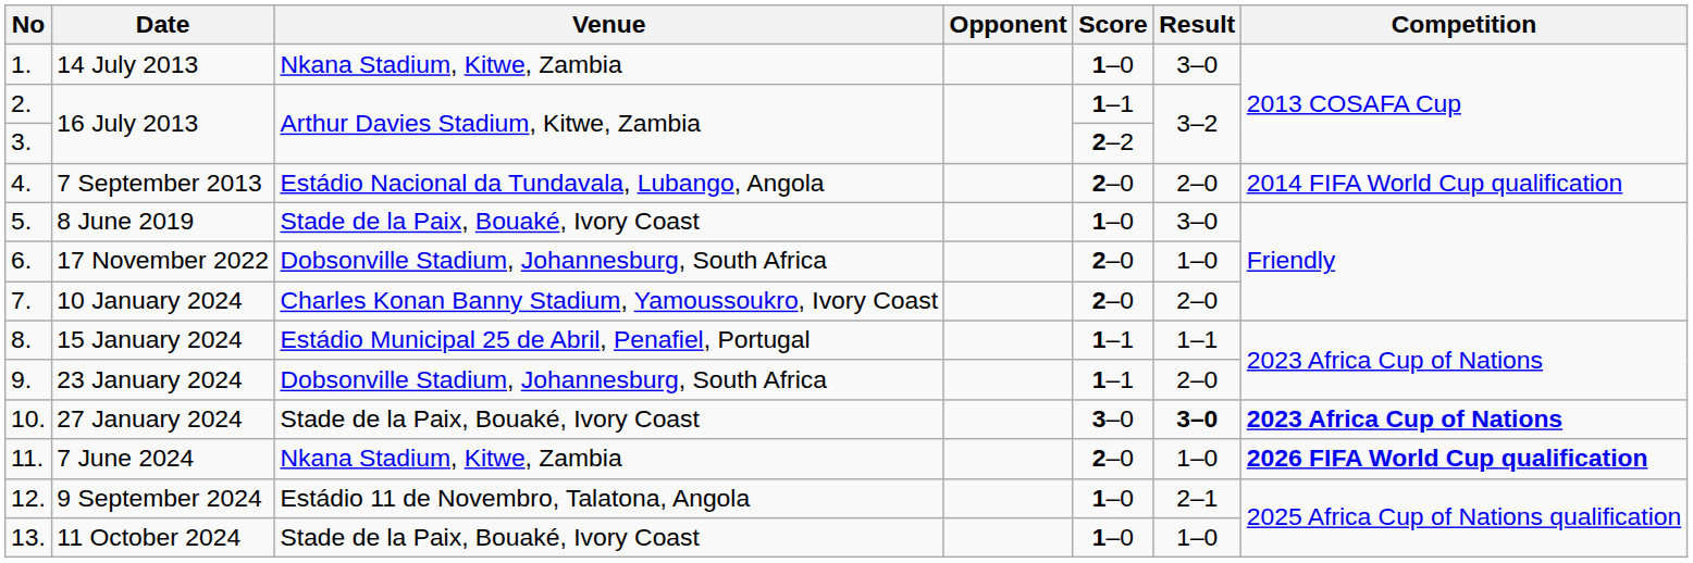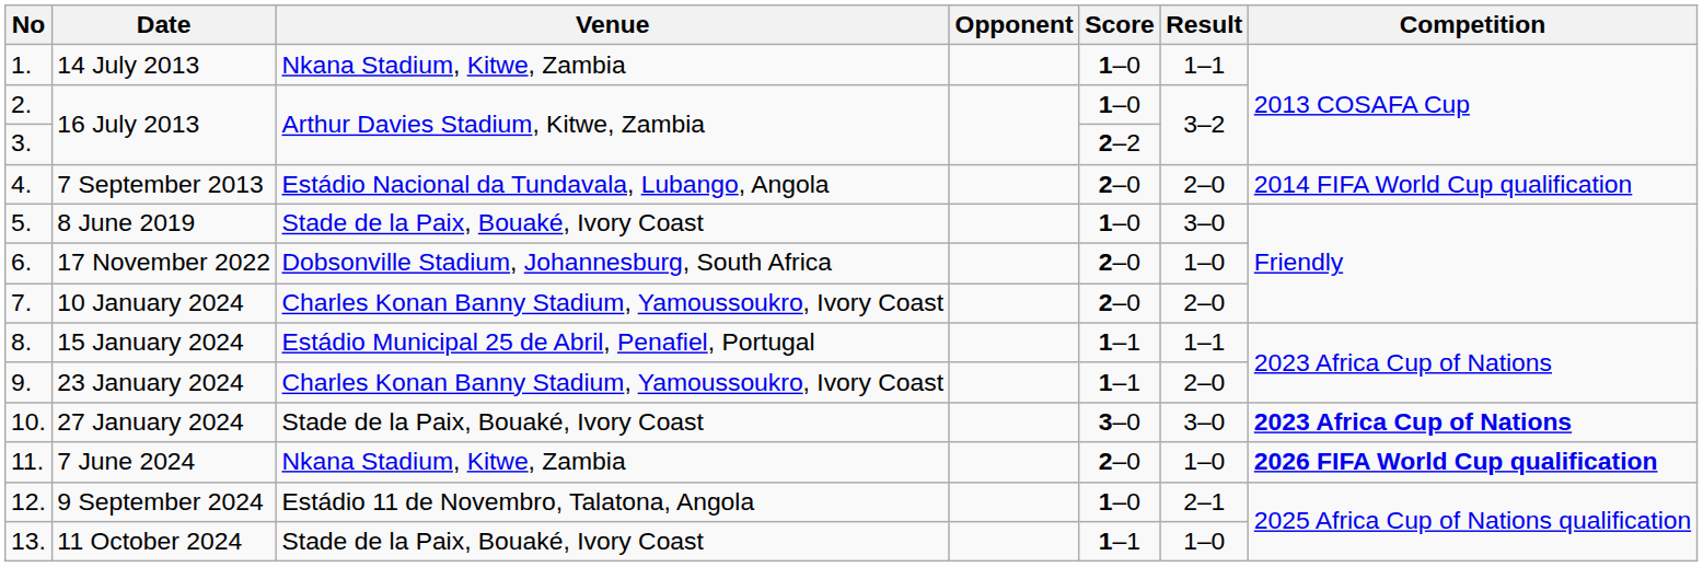 <table class="wikitable" style="font-size:100%;">
 <tr>
 <th>No</th>
 <th>Date</th>
 <th>Venue</th>
 <th>Opponent</th>
 <th>Score</th>
 <th>Result</th>
 <th>Competition</th>
 </tr>
 <tr>
 <td>1.</td>
 <td>14 July 2013</td>
 <td><a href='#'>Nkana Stadium</a>, <a href='#'>Kitwe</a>, Zambia</td>
 <td></td>
 <td align=center><strong>1</strong>–0</td>
-<td align=center>3–0</td>
+<td align=center>1–1 </td>
 <td rowspan=3><a href='#'>2013 COSAFA Cup</a></td>
 </tr>
 <tr>
 <td>2.</td>
 <td rowspan="2">16 July 2013</td>
 <td rowspan="2"><a href='#'>Arthur Davies Stadium</a>, Kitwe, Zambia</td>
 <td rowspan="2"></td>
-<td align=center><strong>1</strong>–1</td>
+<td align=center><strong>1</strong>–0</td>
 <td rowspan="2" style="text-align:center">3–2</td>
 </tr>
 <tr>
 <td>3.</td>
 <td align=center><strong>2</strong>–2</td>
 </tr>
 <tr>
 <td>4.</td>
 <td>7 September 2013</td>
 <td><a href='#'>Estádio Nacional da Tundavala</a>, <a href='#'>Lubango</a>, Angola</td>
 <td></td>
 <td align=center><strong>2</strong>–0</td>
 <td align=center>2–0</td>
 <td><a href='#'>2014 FIFA World Cup qualification</a></td>
 </tr>
 <tr>
 <td>5.</td>
 <td>8 June 2019</td>
 <td><a href='#'>Stade de la Paix</a>, <a href='#'>Bouaké</a>, Ivory Coast</td>
 <td></td>
 <td align=center><strong>1</strong>–0</td>
 <td align=center>3–0</td>
 <td rowspan=3><a href='#'>Friendly</a></td>
 </tr>
 <tr>
 <td>6.</td>
 <td>17 November 2022</td>
 <td><a href='#'>Dobsonville Stadium</a>, <a href='#'>Johannesburg</a>, South Africa</td>
 <td></td>
 <td align=center><strong>2</strong>–0</td>
 <td align=center>1–0</td>
 </tr>
 <tr>
 <td>7.</td>
 <td>10 January 2024</td>
 <td><a href='#'>Charles Konan Banny Stadium</a>, <a href='#'>Yamoussoukro</a>, Ivory Coast</td>
 <td></td>
 <td align=center><strong>2</strong>–0</td>
 <td align=center>2–0</td>
 </tr>
 <tr>
 <td>8.</td>
 <td>15 January 2024</td>
 <td><a href='#'>Estádio Municipal 25 de Abril</a>, <a href='#'>Penafiel</a>, Portugal</td>
 <td></td>
 <td align=center><strong>1</strong>–1</td>
 <td align=center>1–1</td>
 <td rowspan=2><a href='#'>2023 Africa Cup of Nations</a></td>
 </tr>
 <tr>
 <td>9.</td>
 <td>23 January 2024</td>
-<td><a href='#'>Dobsonville Stadium</a>, <a href='#'>Johannesburg</a>, South Africa</td>
+<td><a href='#'>Charles Konan Banny Stadium</a>, <a href='#'>Yamoussoukro</a>, Ivory Coast</td>
 <td></td>
 <td align=center><strong>1</strong>–1</td>
 <td align=center>2–0</td>
 </tr>
 <tr>
 <td>10.</td>
 <td>27 January 2024</td>
 <td>Stade de la Paix, Bouaké, Ivory Coast</td>
 <td></td>
 <td align=center><strong>3</strong>–0</td>
-<td align=center><strong>3–0</strong></td>
+<td align=center>3–0</td>
 <td><strong><a href='#'>2023 Africa Cup of Nations</a></strong></td>
 </tr>
 <tr>
 <td>11.</td>
 <td>7 June 2024</td>
 <td><a href='#'>Nkana Stadium</a>, <a href='#'>Kitwe</a>, Zambia</td>
 <td></td>
 <td align=center><strong>2</strong>–0</td>
 <td align=center>1–0</td>
 <td><strong><a href='#'>2026 FIFA World Cup qualification</a></strong></td>
 </tr>
 <tr>
 <td>12.</td>
 <td>9 September 2024</td>
 <td>Estádio 11 de Novembro, Talatona, Angola</td>
 <td></td>
 <td align=center><strong>1</strong>–0</td>
 <td align=center>2–1</td>
 <td rowspan="2"><a href='#'>2025 Africa Cup of Nations qualification</a></td>
 </tr>
 <tr>
 <td>13.</td>
 <td>11 October 2024</td>
 <td>Stade de la Paix, Bouaké, Ivory Coast</td>
 <td></td>
-<td align=center><strong>1</strong>–0</td>
+<td align=center><strong>1</strong>–1</td>
 <td align=center>1–0</td>
 </tr>
 </table>
